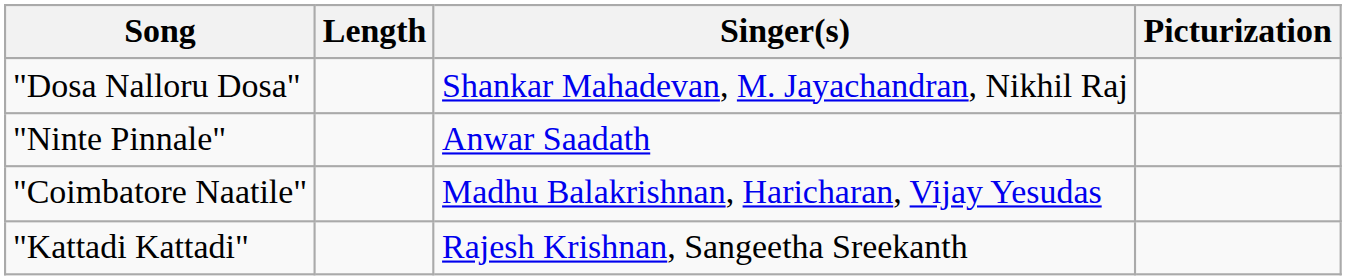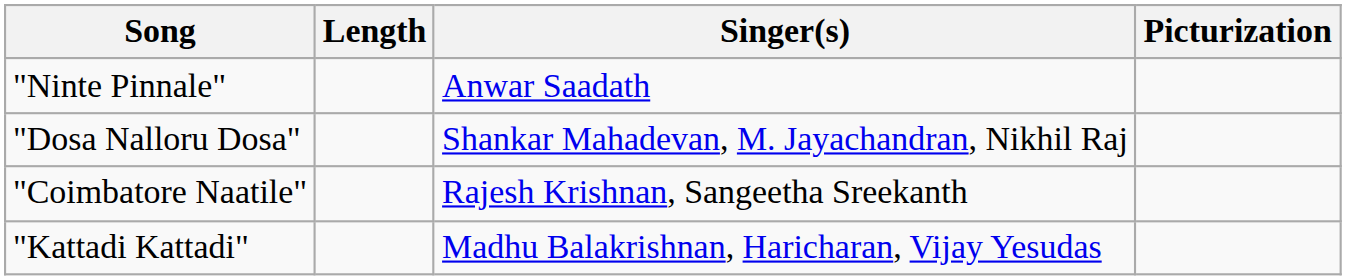 <table class="wikitable">
 <tr>
 <th>Song</th>
 <th>Length</th>
 <th>Singer(s)</th>
 <th>Picturization</th>
 </tr>
 <tr>
+<td>"Ninte Pinnale"</td>
+<td></td>
+<td><a href='#'>Anwar Saadath</a></td>
+<td></td>
+</tr>
+<tr>
 <td>"Dosa Nalloru Dosa"</td>
 <td></td>
 <td><a href='#'>Shankar Mahadevan</a>, <a href='#'>M. Jayachandran</a>, Nikhil Raj</td>
 <td></td>
 </tr>
 <tr>
-<td>"Ninte Pinnale"</td>
-<td></td>
-<td><a href='#'>Anwar Saadath</a></td>
-<td></td>
-</tr>
-<tr>
 <td>"Coimbatore Naatile"</td>
 <td></td>
-<td><a href='#'>Madhu Balakrishnan</a>, <a href='#'>Haricharan</a>, <a href='#'>Vijay Yesudas</a></td>
+<td><a href='#'>Rajesh Krishnan</a>, Sangeetha Sreekanth</td>
 <td></td>
 </tr>
 <tr>
 <td>"Kattadi Kattadi"</td>
 <td></td>
-<td><a href='#'>Rajesh Krishnan</a>, Sangeetha Sreekanth</td>
+<td><a href='#'>Madhu Balakrishnan</a>, <a href='#'>Haricharan</a>, <a href='#'>Vijay Yesudas</a></td>
 <td></td>
 </tr>
 </table>
